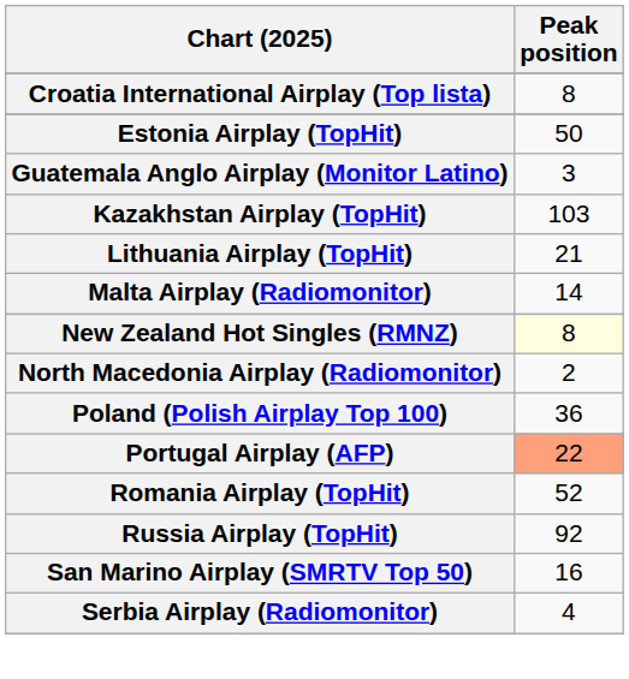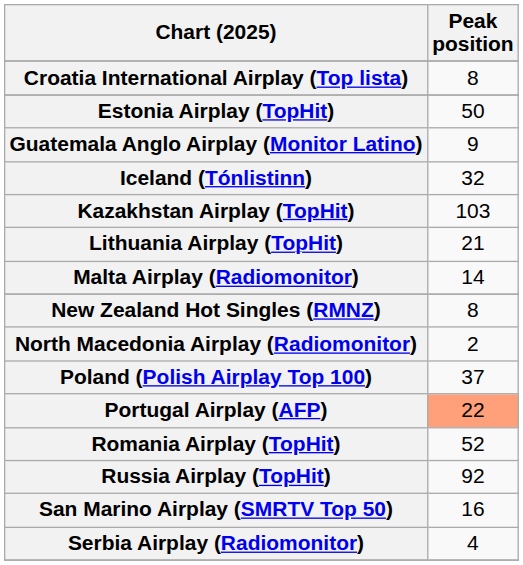 <table class="wikitable sortable plainrowheaders" style="text-align:center">
 <tr>
 <th scope="col">Chart (2025)</th>
 <th scope="col">Peak<br>position</th>
 </tr>
 <tr>
 </tr>
 <tr>
 </tr>
 <tr>
 </tr>
 <tr>
 <th scope="row">Croatia International Airplay (<a href='#'>Top lista</a>)</th>
 <td>8</td>
 </tr>
 <tr>
 </tr>
 <tr>
 <th scope="row">Estonia Airplay (<a href='#'>TopHit</a>)</th>
 <td>50</td>
 </tr>
 <tr>
 <th scope="row">Guatemala Anglo Airplay (<a href='#'>Monitor Latino</a>)</th>
-<td>3</td>
+<td>9</td>
+</tr>
+<tr>
+<th scope="row">Iceland (<a href='#'>Tónlistinn</a>)</th>
+<td>32</td>
 </tr>
 <tr>
 <th scope="row">Kazakhstan Airplay (<a href='#'>TopHit</a>)</th>
 <td>103</td>
 </tr>
 <tr>
 <th scope="row">Lithuania Airplay (<a href='#'>TopHit</a>)</th>
 <td>21</td>
 </tr>
 <tr>
 <th scope="row">Malta Airplay (<a href='#'>Radiomonitor</a>)</th>
 <td>14</td>
 </tr>
 <tr>
 </tr>
 <tr>
 </tr>
 <tr>
 <th scope="row">New Zealand Hot Singles (<a href='#'>RMNZ</a>)</th>
-<td style="background: lightyellow;">8</td>
+<td>8</td>
 </tr>
 <tr>
 <th scope="row">North Macedonia Airplay (<a href='#'>Radiomonitor</a>)</th>
 <td>2</td>
 </tr>
 <tr>
 <th scope="row">Poland (<a href='#'>Polish Airplay Top 100</a>)</th>
-<td>36</td>
+<td>37</td>
 </tr>
 <tr>
 <th scope="row">Portugal Airplay (<a href='#'>AFP</a>)</th>
 <td style="background: lightsalmon;">22</td>
 </tr>
 <tr>
 <th scope="row">Romania Airplay (<a href='#'>TopHit</a>)</th>
 <td>52</td>
 </tr>
 <tr>
 <th scope="row">Russia Airplay (<a href='#'>TopHit</a>)</th>
 <td>92</td>
 </tr>
 <tr>
 <th scope="row">San Marino Airplay (<a href='#'>SMRTV Top 50</a>)</th>
 <td>16</td>
 </tr>
 <tr>
 <th scope="row">Serbia Airplay (<a href='#'>Radiomonitor</a>)</th>
 <td>4</td>
 </tr>
 <tr>
 </tr>
 <tr>
 </tr>
 <tr>
 </tr>
 </table>
